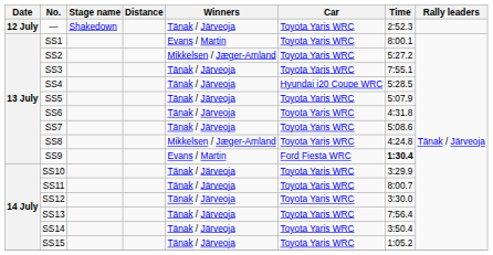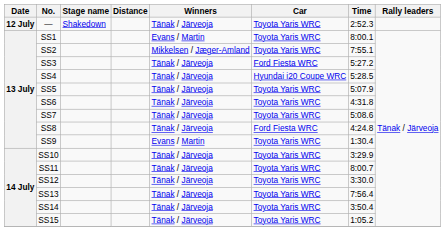 <table class="wikitable" style="font-size: 85%;">
 <tr>
 <th>Date</th>
 <th>No.</th>
 <th>Stage name</th>
 <th>Distance</th>
 <th>Winners</th>
 <th>Car</th>
 <th>Time</th>
 <th>Rally leaders</th>
 </tr>
 <tr>
 <th>12 July</th>
 <td align="center">—</td>
 <td nowrap><a href='#'>Shakedown</a></td>
 <td align="center"></td>
 <td nowrap><a href='#'>Tänak</a> / <a href='#'>Järveoja</a></td>
 <td nowrap><a href='#'>Toyota Yaris WRC</a></td>
 <td align="center">2:52.3</td>
 <td></td>
 </tr>
 <tr>
 <th rowspan="9">13 July</th>
 <td align="center">SS1</td>
 <td></td>
 <td align="center"></td>
 <td nowrap><a href='#'>Evans</a> / <a href='#'>Martin</a></td>
 <td nowrap><a href='#'>Toyota Yaris WRC</a></td>
 <td align="center">8:00.1</td>
 <td rowspan="15"><a href='#'>Tänak</a> / <a href='#'>Järveoja</a></td>
 </tr>
 <tr>
 <td align="center">SS2</td>
 <td></td>
 <td align="center"></td>
 <td nowrap><a href='#'>Mikkelsen</a> / <a href='#'>Jæger-Amland</a></td>
 <td nowrap><a href='#'>Toyota Yaris WRC</a></td>
-<td align="center">5:27.2</td>
+<td align="center">7:55.1</td>
 </tr>
 <tr>
 <td align="center">SS3</td>
 <td></td>
 <td align="center"></td>
 <td nowrap><a href='#'>Tänak</a> / <a href='#'>Järveoja</a></td>
-<td nowrap><a href='#'>Toyota Yaris WRC</a></td>
-<td align="center">7:55.1</td>
+<td nowrap><a href='#'>Ford Fiesta WRC</a></td>
+<td align="center">5:27.2</td>
 </tr>
 <tr>
 <td align="center">SS4</td>
 <td></td>
 <td align="center"></td>
 <td nowrap><a href='#'>Tänak</a> / <a href='#'>Järveoja</a></td>
 <td nowrap><a href='#'>Hyundai i20 Coupe WRC</a></td>
 <td align="center">5:28.5</td>
 </tr>
 <tr>
 <td align="center">SS5</td>
 <td></td>
 <td align="center"></td>
 <td nowrap><a href='#'>Tänak</a> / <a href='#'>Järveoja</a></td>
 <td nowrap><a href='#'>Toyota Yaris WRC</a></td>
 <td align="center">5:07.9</td>
 </tr>
 <tr>
 <td align="center">SS6</td>
 <td></td>
 <td align="center"></td>
 <td nowrap><a href='#'>Tänak</a> / <a href='#'>Järveoja</a></td>
 <td nowrap><a href='#'>Toyota Yaris WRC</a></td>
 <td align="center">4:31.8</td>
 </tr>
 <tr>
 <td align="center">SS7</td>
 <td></td>
 <td align="center"></td>
 <td nowrap><a href='#'>Tänak</a> / <a href='#'>Järveoja</a></td>
 <td nowrap><a href='#'>Toyota Yaris WRC</a></td>
 <td align="center">5:08.6</td>
 </tr>
 <tr>
 <td align="center">SS8</td>
 <td></td>
 <td align="center"></td>
-<td nowrap><a href='#'>Mikkelsen</a> / <a href='#'>Jæger-Amland</a></td>
-<td nowrap><a href='#'>Toyota Yaris WRC</a></td>
+<td nowrap><a href='#'>Tänak</a> / <a href='#'>Järveoja</a></td>
+<td nowrap><a href='#'>Ford Fiesta WRC</a></td>
 <td align="center">4:24.8</td>
 </tr>
 <tr>
 <td align="center">SS9</td>
 <td></td>
 <td align="center"></td>
 <td nowrap><a href='#'>Evans</a> / <a href='#'>Martin</a></td>
-<td nowrap><a href='#'>Ford Fiesta WRC</a></td>
-<td align="center"><strong>1:30.4</strong></td>
+<td nowrap><a href='#'>Toyota Yaris WRC</a></td>
+<td align="center">1:30.4</td>
 </tr>
 <tr>
 <th rowspan="6">14 July</th>
 <td align="center">SS10</td>
 <td></td>
 <td align="center"></td>
 <td nowrap><a href='#'>Tänak</a> / <a href='#'>Järveoja</a></td>
 <td nowrap><a href='#'>Toyota Yaris WRC</a></td>
 <td align="center">3:29.9</td>
 </tr>
 <tr>
 <td align="center">SS11</td>
 <td></td>
 <td align="center"></td>
 <td nowrap><a href='#'>Tänak</a> / <a href='#'>Järveoja</a></td>
 <td nowrap><a href='#'>Toyota Yaris WRC</a></td>
 <td align="center">8:00.7</td>
 </tr>
 <tr>
 <td align="center">SS12</td>
 <td></td>
 <td align="center"></td>
 <td nowrap><a href='#'>Tänak</a> / <a href='#'>Järveoja</a></td>
 <td nowrap><a href='#'>Toyota Yaris WRC</a></td>
 <td align="center">3:30.0</td>
 </tr>
 <tr>
 <td align="center">SS13</td>
 <td></td>
 <td align="center"></td>
 <td nowrap><a href='#'>Tänak</a> / <a href='#'>Järveoja</a></td>
 <td nowrap><a href='#'>Toyota Yaris WRC</a></td>
 <td align="center">7:56.4</td>
 </tr>
 <tr>
 <td align="center">SS14</td>
 <td></td>
 <td align="center"></td>
 <td nowrap><a href='#'>Tänak</a> / <a href='#'>Järveoja</a></td>
 <td nowrap><a href='#'>Toyota Yaris WRC</a></td>
 <td align="center">3:50.4</td>
 </tr>
 <tr>
 <td align="center">SS15</td>
 <td></td>
 <td align="center"></td>
 <td nowrap><a href='#'>Tänak</a> / <a href='#'>Järveoja</a></td>
 <td nowrap><a href='#'>Toyota Yaris WRC</a></td>
 <td align="center">1:05.2</td>
 </tr>
 <tr>
 </tr>
 </table>
